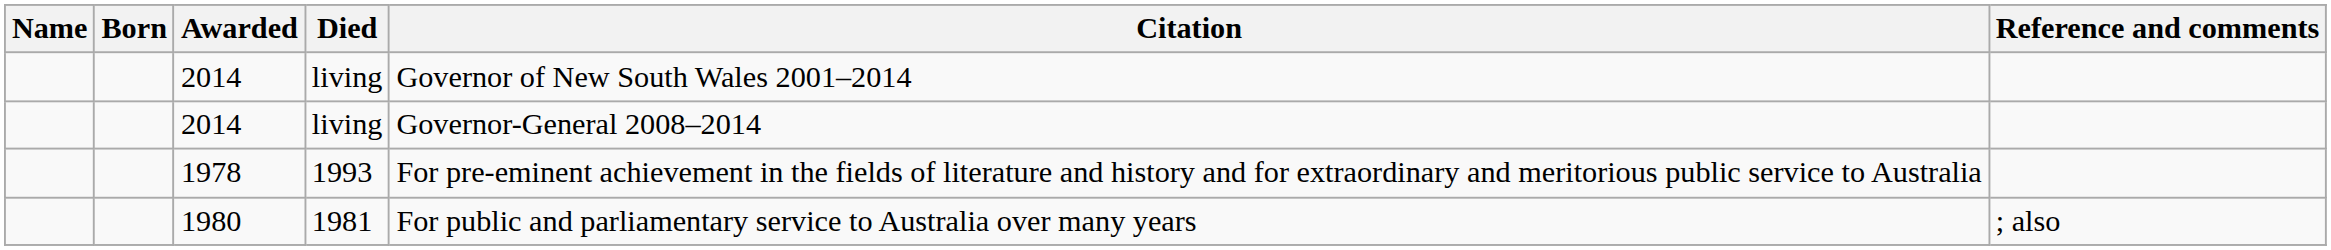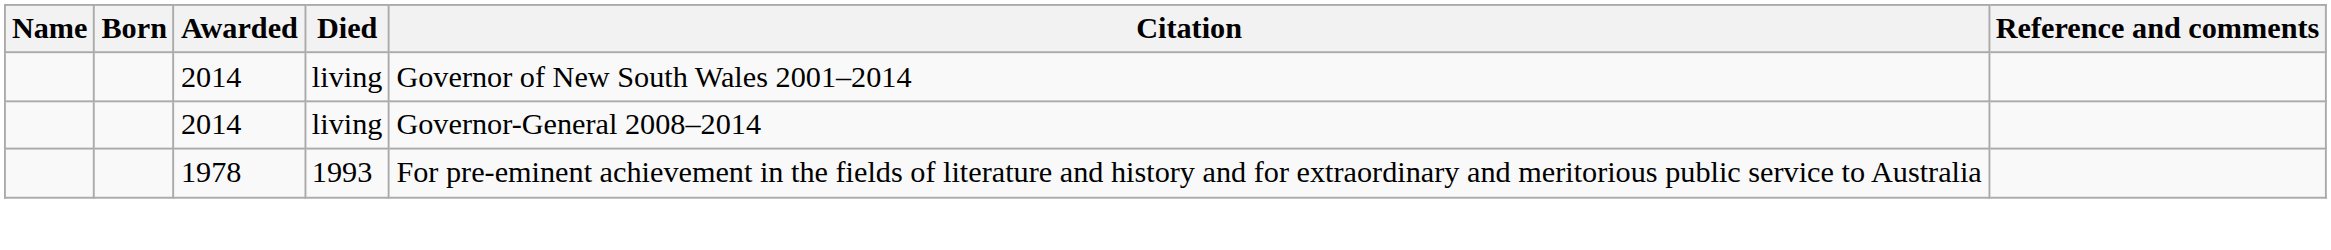 <table class="wikitable sortable">
 <tr>
 <th>Name</th>
 <th>Born</th>
 <th>Awarded</th>
 <th>Died</th>
 <th>Citation</th>
 <th>Reference and comments</th>
 </tr>
 <tr>
 <td></td>
 <td></td>
 <td>2014</td>
 <td>living</td>
 <td>Governor of New South Wales 2001–2014</td>
 <td></td>
 </tr>
 <tr>
 <td></td>
 <td></td>
 <td>2014</td>
 <td>living</td>
 <td>Governor-General 2008–2014</td>
 <td></td>
 </tr>
 <tr>
 <td></td>
 <td></td>
 <td>1978</td>
 <td>1993</td>
 <td>For pre-eminent achievement in the fields of literature and history and for extraordinary and meritorious public service to Australia</td>
 <td></td>
 </tr>
-<tr>
-<td></td>
-<td></td>
-<td>1980</td>
-<td>1981</td>
-<td>For public and parliamentary service to Australia over many years</td>
-<td>; also </td>
-</tr>
 </table>
